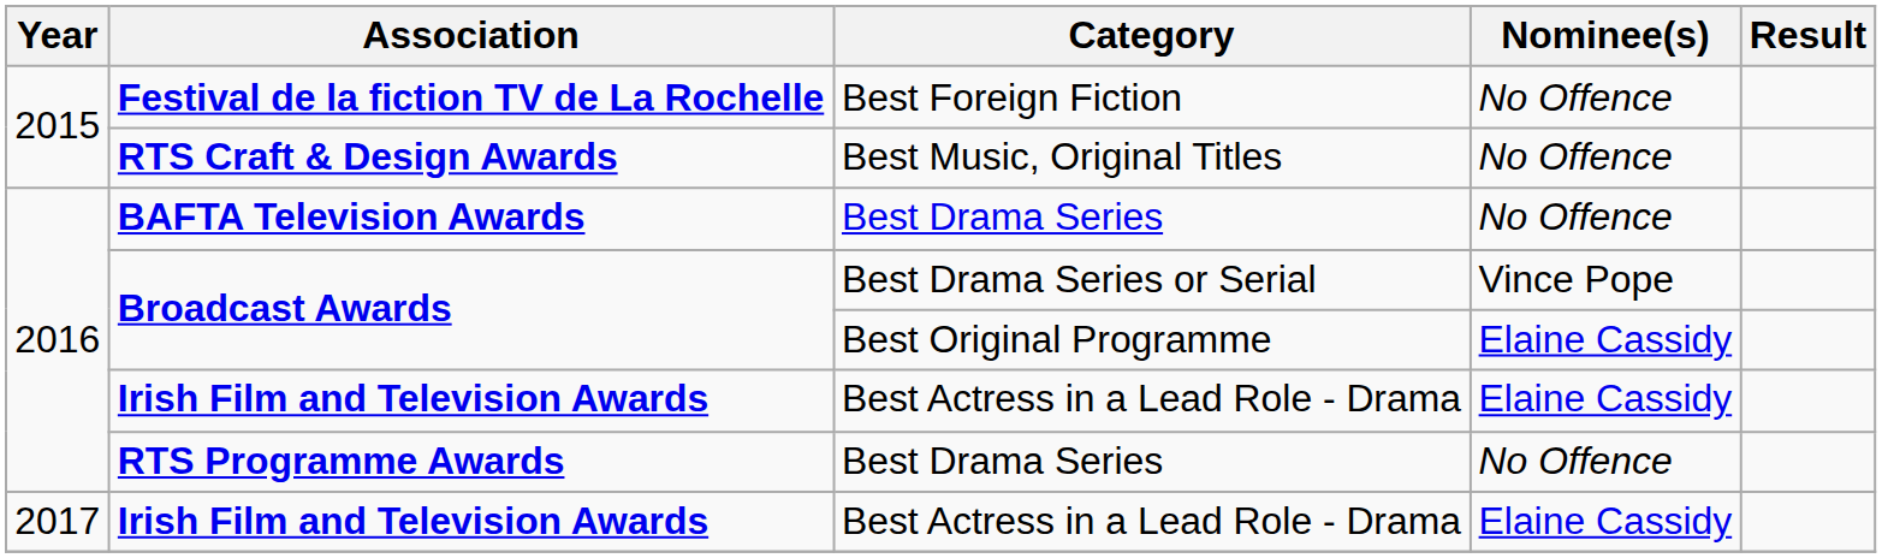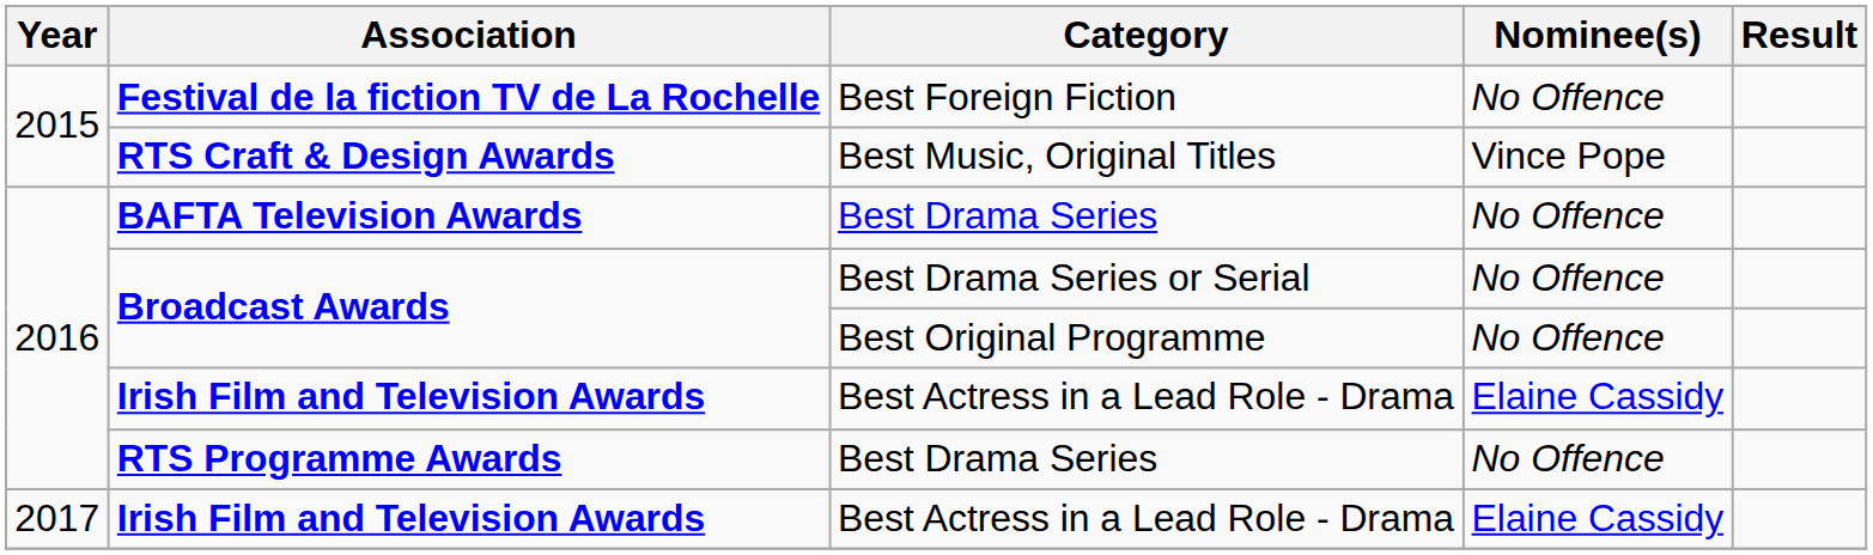 <table class="wikitable sortable">
 <tr>
 <th>Year</th>
 <th>Association</th>
 <th>Category</th>
 <th>Nominee(s)</th>
 <th>Result</th>
 </tr>
 <tr>
 <td rowspan="2">2015</td>
 <td><strong><a href='#'>Festival de la fiction TV de La Rochelle</a></strong></td>
 <td>Best Foreign Fiction</td>
 <td><em>No Offence</em></td>
 <td></td>
 </tr>
 <tr>
 <td><strong><a href='#'>RTS Craft & Design Awards</a></strong></td>
 <td>Best Music, Original Titles</td>
-<td><em>No Offence</em></td>
+<td>Vince Pope</td>
 <td></td>
 </tr>
 <tr>
 <td rowspan="5">2016</td>
 <td><strong><a href='#'>BAFTA Television Awards</a></strong></td>
 <td><a href='#'>Best Drama Series</a></td>
 <td><em>No Offence</em></td>
 <td></td>
 </tr>
 <tr>
 <td rowspan="2"><strong><a href='#'>Broadcast Awards</a></strong></td>
 <td>Best Drama Series or Serial</td>
-<td>Vince Pope</td>
+<td><em>No Offence</em></td>
 <td></td>
 </tr>
 <tr>
 <td>Best Original Programme</td>
-<td><a href='#'>Elaine Cassidy</a></td>
+<td><em>No Offence</em></td>
 <td></td>
 </tr>
 <tr>
 <td><strong><a href='#'>Irish Film and Television Awards</a></strong></td>
 <td>Best Actress in a Lead Role - Drama</td>
 <td><a href='#'>Elaine Cassidy</a></td>
 <td></td>
 </tr>
 <tr>
 <td><strong><a href='#'>RTS Programme Awards</a></strong></td>
 <td>Best Drama Series</td>
 <td><em>No Offence</em></td>
 <td></td>
 </tr>
 <tr>
 <td>2017</td>
 <td><strong><a href='#'>Irish Film and Television Awards</a></strong></td>
 <td>Best Actress in a Lead Role - Drama</td>
 <td><a href='#'>Elaine Cassidy</a></td>
 <td></td>
 </tr>
 <tr>
 </tr>
 </table>
